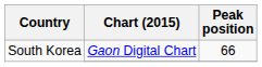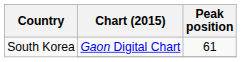 <table class="wikitable sortable">
 <tr>
 <th>Country</th>
 <th>Chart (2015)</th>
 <th>Peak<br>position</th>
 </tr>
 <tr>
 <td rowspan="4">South Korea</td>
 <td><a href='#'><em>Gaon</em> Digital Chart</a></td>
-<td align="center">66</td>
+<td align="center">61</td>
 </tr>
 <tr>
 </tr>
 </table>
